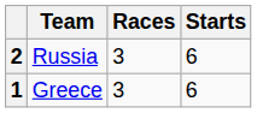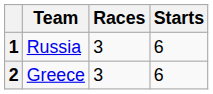 <table class="wikitable">
 <tr>
 <th></th>
 <th>Team</th>
 <th>Races</th>
 <th>Starts</th>
 </tr>
 <tr>
-<th>2</th>
+<th>1</th>
 <td> <a href='#'>Russia</a></td>
 <td>3</td>
 <td>6</td>
 </tr>
 <tr>
-<th>1</th>
+<th>2</th>
 <td> <a href='#'>Greece</a></td>
 <td>3</td>
 <td>6</td>
 </tr>
 </table>
